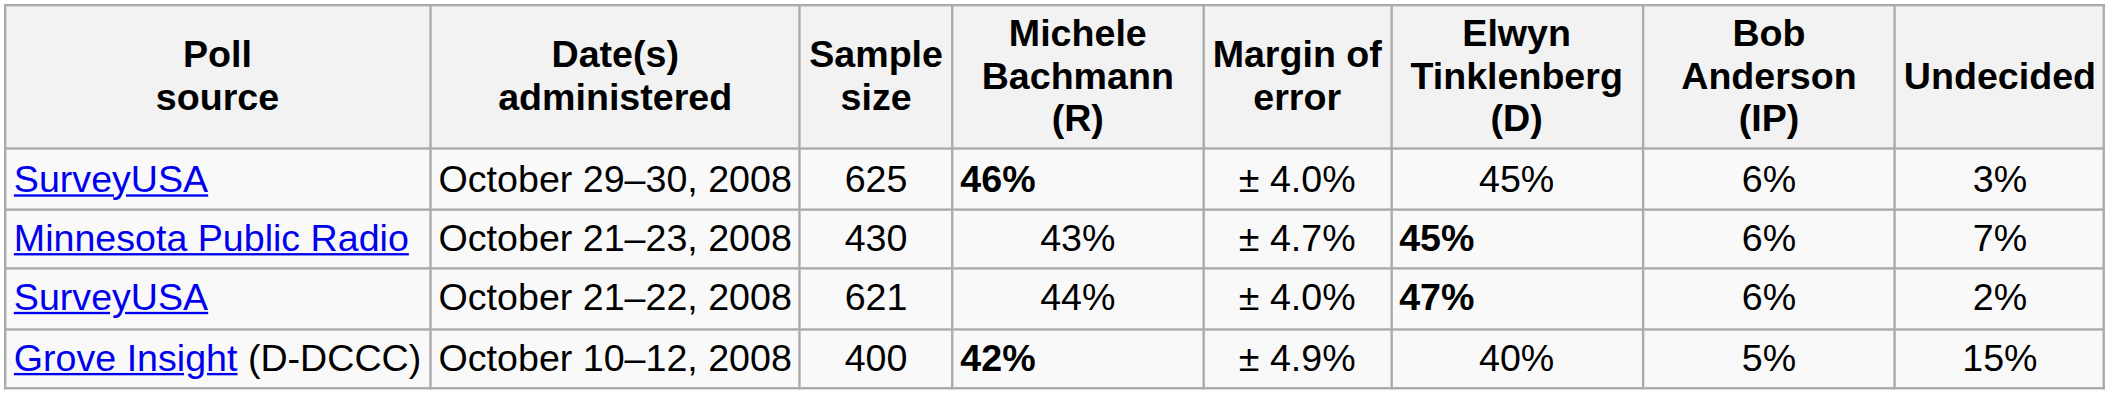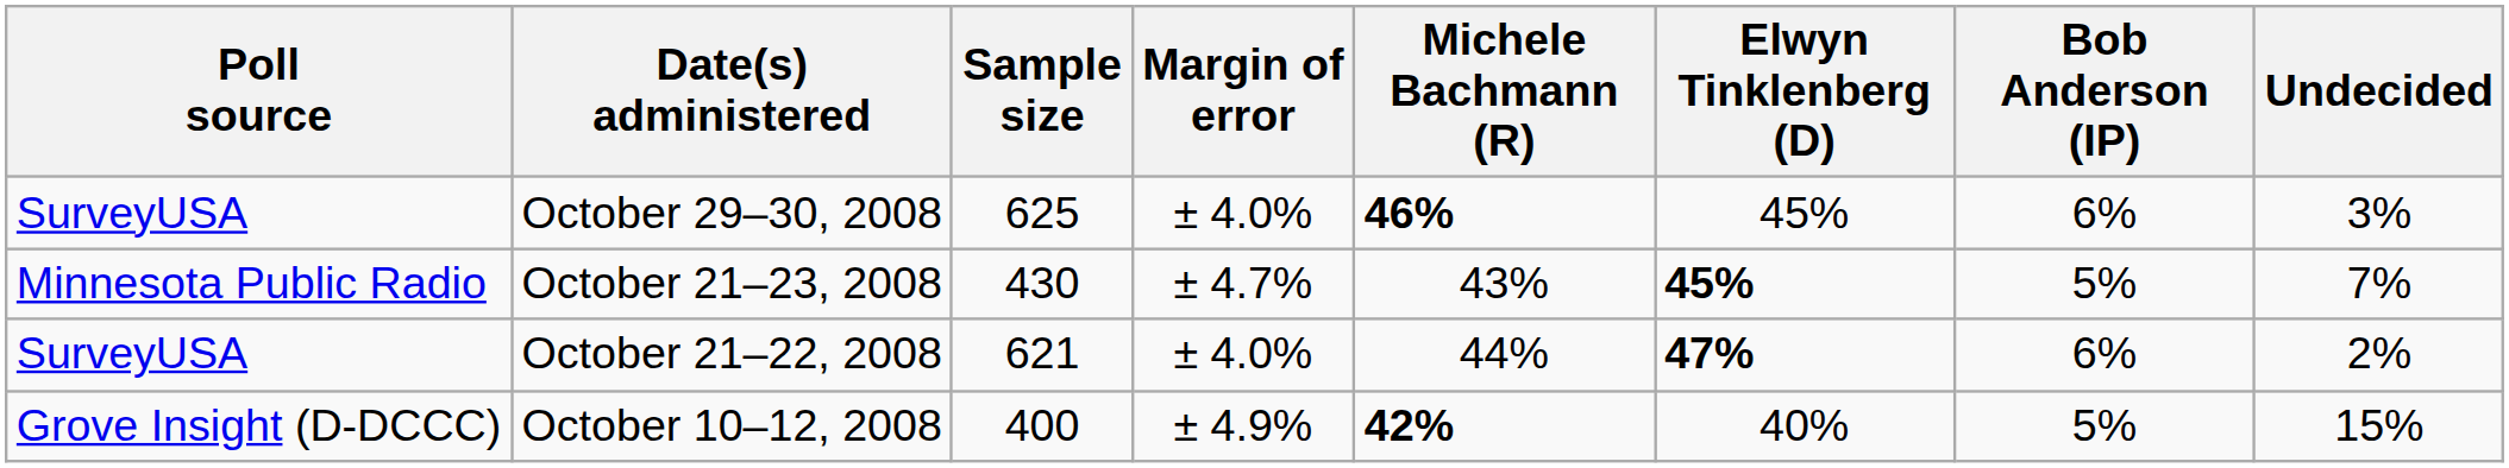 <table class="wikitable">
 <tr>
 <th>Poll<br>source</th>
 <th>Date(s)<br>administered</th>
 <th>Sample<br>size</th>
+<th>Margin of<br>error</th>
 <th style="width:100px;">Michele<br>Bachmann (R)</th>
-<th>Margin of<br>error</th>
 <th style="width:100px;">Elwyn<br>Tinklenberg (D)</th>
 <th style="width:100px;">Bob<br>Anderson (IP)</th>
 <th>Undecided</th>
 </tr>
 <tr>
 <td><a href='#'>SurveyUSA</a></td>
 <td>October 29–30, 2008</td>
 <td align=center>625</td>
+<td align=center>± 4.0%</td>
 <td><strong>46%</strong></td>
-<td align=center>± 4.0%</td>
 <td align=center>45%</td>
 <td align=center>6%</td>
 <td align=center>3%</td>
 </tr>
 <tr>
 <td><a href='#'>Minnesota Public Radio</a></td>
 <td>October 21–23, 2008</td>
 <td align=center>430</td>
+<td align=center>± 4.7%</td>
 <td align=center>43%</td>
-<td align=center>± 4.7%</td>
 <td><strong>45%</strong></td>
-<td align=center>6%</td>
+<td align=center>5%</td>
 <td align=center>7%</td>
 </tr>
 <tr>
 <td><a href='#'>SurveyUSA</a></td>
 <td>October 21–22, 2008</td>
 <td align=center>621</td>
+<td align=center>± 4.0%</td>
 <td align=center>44%</td>
-<td align=center>± 4.0%</td>
 <td><strong>47%</strong></td>
 <td align=center>6%</td>
 <td align=center>2%</td>
 </tr>
 <tr>
 <td><a href='#'>Grove Insight</a> (D-DCCC)</td>
 <td>October 10–12, 2008</td>
 <td align=center>400</td>
+<td align=center>± 4.9%</td>
 <td><strong>42%</strong></td>
-<td align=center>± 4.9%</td>
 <td align=center>40%</td>
 <td align=center>5%</td>
 <td align=center>15%</td>
 </tr>
 </table>
